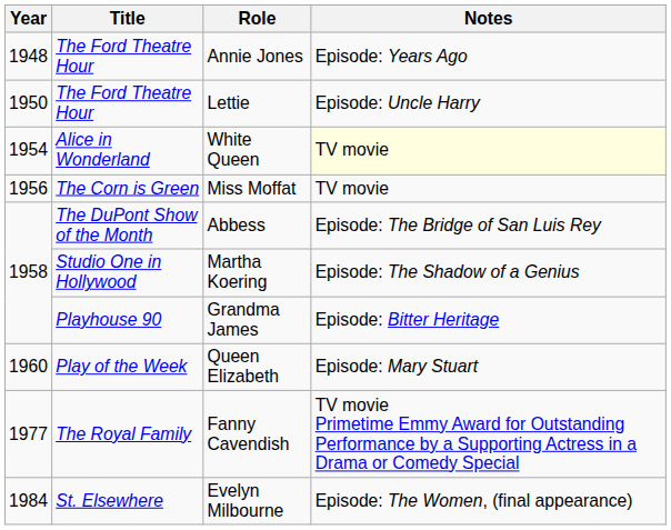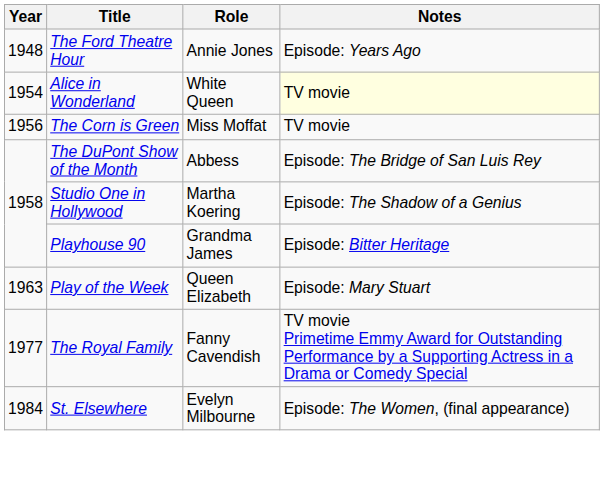 <table class="wikitable">
 <tr>
 <th>Year</th>
 <th>Title</th>
 <th>Role</th>
 <th>Notes</th>
 </tr>
 <tr>
 <td>1948</td>
 <td><em><a href='#'>The Ford Theatre Hour</a></em></td>
 <td>Annie Jones</td>
 <td>Episode: <em>Years Ago</em></td>
-</tr>
-<tr>
-<td>1950</td>
-<td><em><a href='#'>The Ford Theatre Hour</a></em></td>
-<td>Lettie</td>
-<td>Episode: <em>Uncle Harry</em></td>
 </tr>
 <tr>
 <td>1954</td>
 <td><em><a href='#'>Alice in Wonderland</a></em></td>
 <td>White Queen</td>
 <td style="background: lightyellow;">TV movie</td>
 </tr>
 <tr>
 <td>1956</td>
 <td><em><a href='#'>The Corn is Green</a></em></td>
 <td>Miss Moffat</td>
 <td>TV movie</td>
 </tr>
 <tr>
 <td rowspan="3">1958</td>
 <td><em><a href='#'>The DuPont Show of the Month</a></em></td>
 <td>Abbess</td>
 <td>Episode: <em>The Bridge of San Luis Rey</em></td>
 </tr>
 <tr>
 <td><em><a href='#'>Studio One in Hollywood</a></em></td>
 <td>Martha Koering</td>
 <td>Episode: <em>The Shadow of a Genius</em></td>
 </tr>
 <tr>
 <td><em><a href='#'>Playhouse 90</a></em></td>
 <td>Grandma James</td>
 <td>Episode: <em><a href='#'>Bitter Heritage</a></em></td>
 </tr>
 <tr>
-<td>1960</td>
+<td>1963</td>
 <td><em><a href='#'>Play of the Week</a></em></td>
 <td>Queen Elizabeth</td>
 <td>Episode: <em>Mary Stuart</em></td>
 </tr>
 <tr>
 <td>1977</td>
 <td><em><a href='#'>The Royal Family</a></em></td>
 <td>Fanny Cavendish</td>
 <td>TV movie<br><a href='#'>Primetime Emmy Award for Outstanding Performance by a Supporting Actress in a Drama or Comedy Special</a></td>
 </tr>
 <tr>
 <td>1984</td>
 <td><em><a href='#'>St. Elsewhere</a></em></td>
 <td>Evelyn Milbourne</td>
 <td>Episode: <em>The Women</em>, (final appearance)</td>
 </tr>
 </table>
